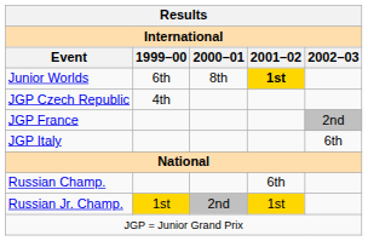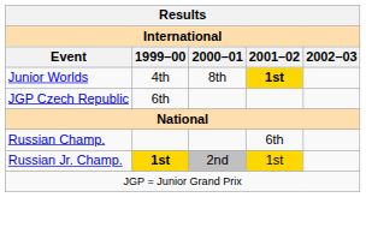 <table class="wikitable" style="text-align:center">
 <tr>
 <th colspan=5 align=center><strong>Results</strong></th>
 </tr>
 <tr>
 <th style="background-color: #ffdead; " colspan=5 align=center><strong>International</strong></th>
 </tr>
 <tr>
 <th>Event</th>
 <th>1999–00</th>
 <th>2000–01</th>
 <th>2001–02</th>
 <th>2002–03</th>
 </tr>
 <tr>
 <td align=left><a href='#'>Junior Worlds</a></td>
-<td>6th</td>
+<td>4th</td>
 <td>8th</td>
 <td bgcolor=gold><strong>1st</strong></td>
 <td></td>
 </tr>
 <tr>
 <td align=left><a href='#'>JGP Czech Republic</a></td>
-<td>4th</td>
+<td>6th</td>
 <td></td>
 <td></td>
 <td></td>
-</tr>
-<tr>
-<td align=left><a href='#'>JGP France</a></td>
-<td></td>
-<td></td>
-<td></td>
-<td bgcolor=silver>2nd</td>
-</tr>
-<tr>
-<td align=left><a href='#'>JGP Italy</a></td>
-<td></td>
-<td></td>
-<td></td>
-<td>6th</td>
 </tr>
 <tr>
 <th style="background-color: #ffdead; " colspan=5 align=center><strong>National</strong></th>
 </tr>
 <tr>
 <td align=left><a href='#'>Russian Champ.</a></td>
 <td></td>
 <td></td>
 <td>6th</td>
 <td></td>
 </tr>
 <tr>
 <td align=left><a href='#'>Russian Jr. Champ.</a></td>
-<td bgcolor=gold>1st</td>
+<td bgcolor=gold><strong>1st</strong></td>
 <td bgcolor=silver>2nd</td>
 <td bgcolor=gold>1st</td>
 <td></td>
 </tr>
 <tr>
 <td colspan=5 align=center><small> JGP = Junior Grand Prix </small></td>
 </tr>
 </table>
